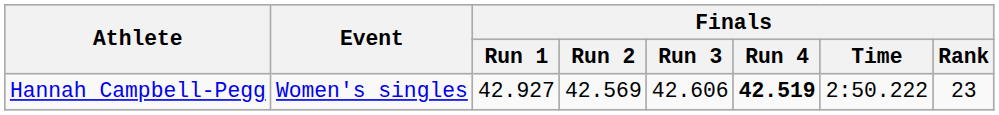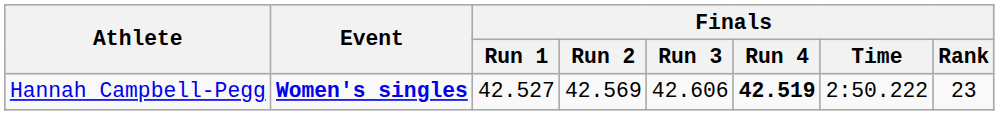 <table class="wikitable">
 <tr>
 <th rowspan="2">Athlete</th>
 <th rowspan="2">Event</th>
 <th colspan="6">Finals</th>
 </tr>
 <tr>
 <th>Run 1</th>
 <th>Run 2</th>
 <th>Run 3</th>
 <th>Run 4</th>
 <th>Time</th>
 <th>Rank</th>
 </tr>
 <tr>
 <td><a href='#'>Hannah Campbell-Pegg</a></td>
-<td><a href='#'>Women's singles</a></td>
-<td align="center">42.927</td>
+<td><strong><a href='#'>Women's singles</a></strong></td>
+<td align="center">42.527</td>
 <td align="center">42.569</td>
 <td align="center">42.606</td>
 <td align="center"><strong>42.519</strong></td>
 <td align="center">2:50.222</td>
 <td align="center">23</td>
 </tr>
 </table>
